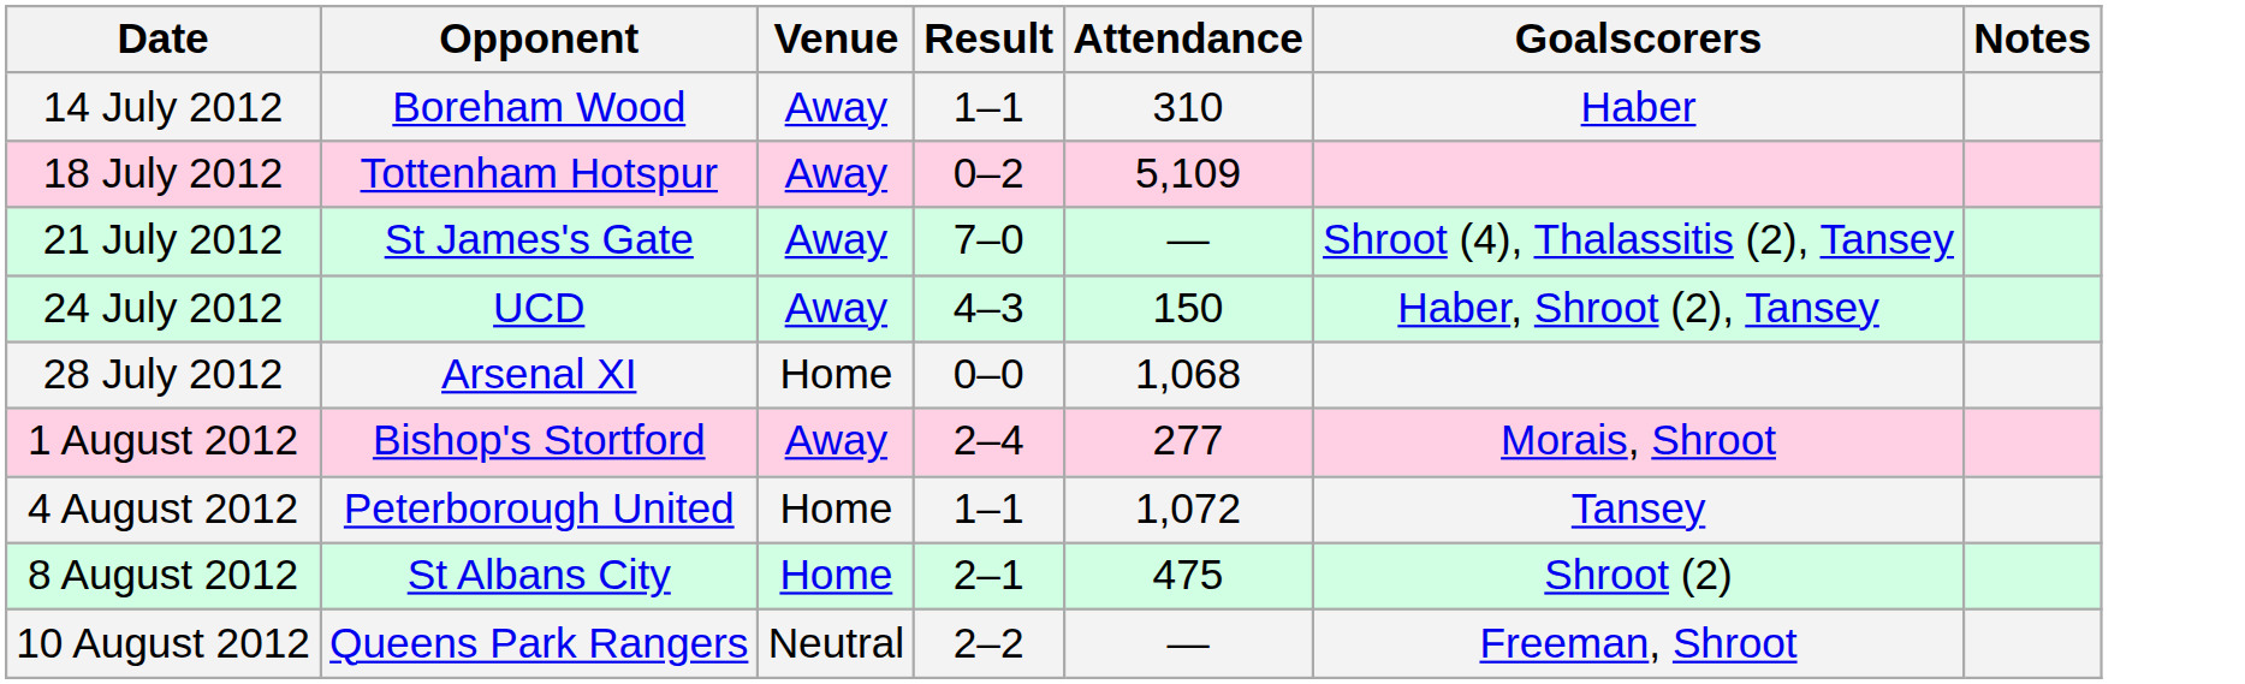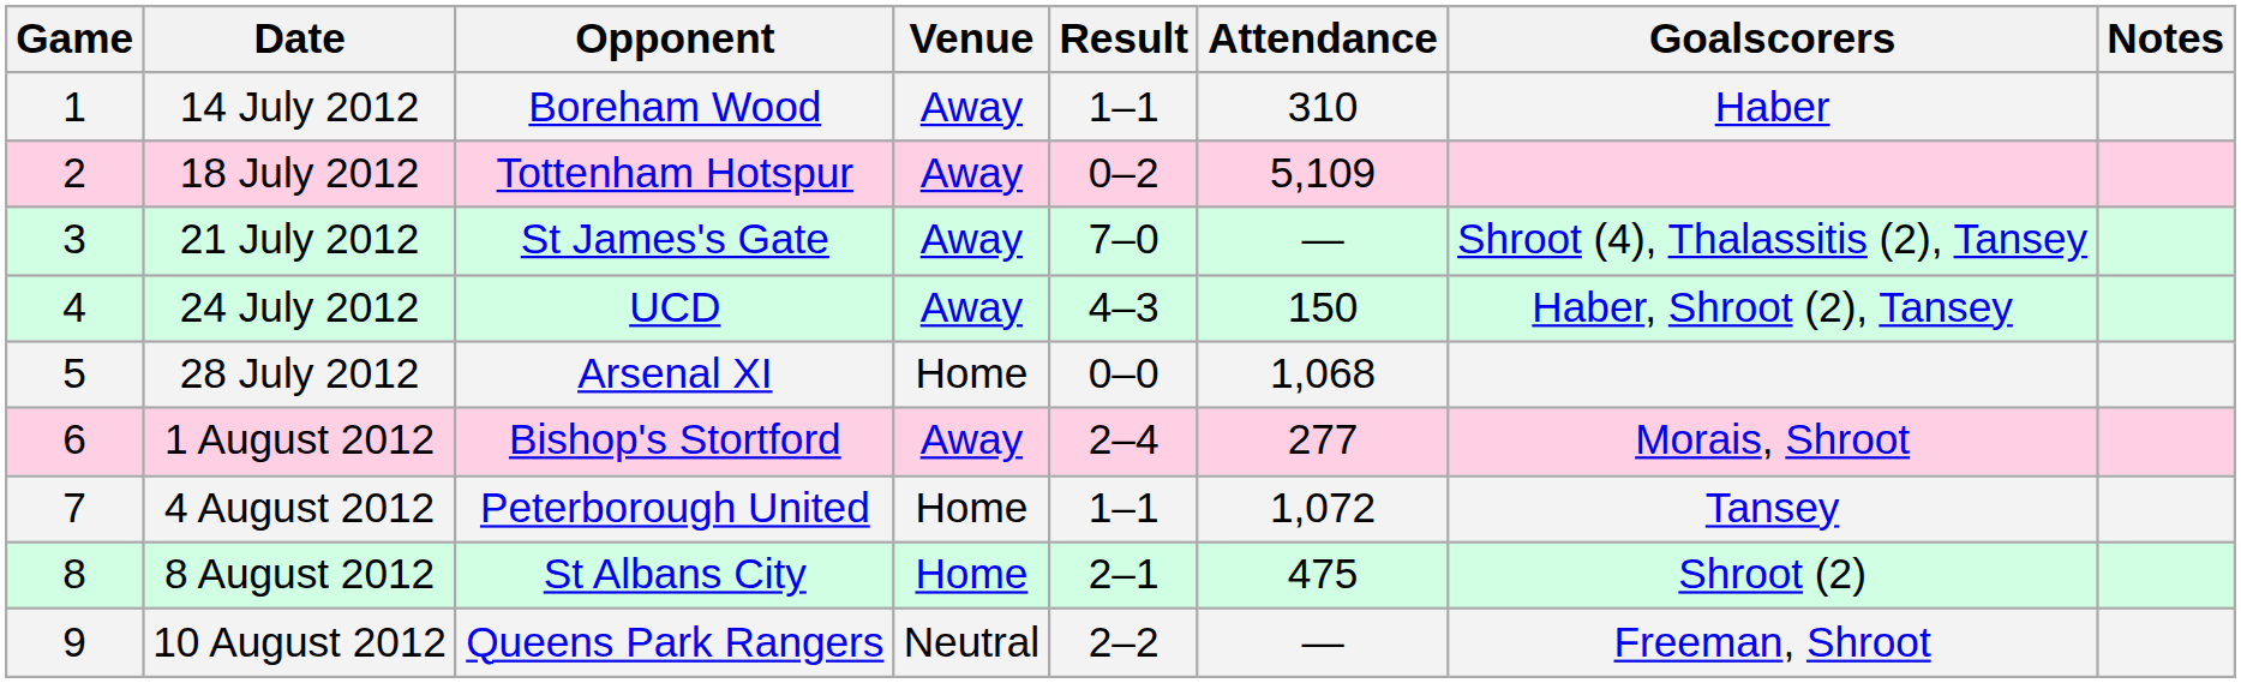 <table class="wikitable"  style="text-align: center">
 <tr>
+<th>Game</th>
 <th>Date</th>
 <th>Opponent</th>
 <th>Venue</th>
 <th>Result</th>
 <th>Attendance</th>
 <th>Goalscorers</th>
 <th>Notes</th>
 </tr>
 <tr style="background: #f3f3f3;">
+<td align="center">1</td>
 <td>14 July 2012</td>
 <td><a href='#'>Boreham Wood</a></td>
 <td><a href='#'>Away</a></td>
 <td>1–1</td>
 <td>310</td>
 <td><a href='#'>Haber</a></td>
 <td></td>
 </tr>
 <tr style="background: #ffd0e3;">
+<td align="center">2</td>
 <td>18 July 2012</td>
 <td><a href='#'>Tottenham Hotspur</a></td>
 <td><a href='#'>Away</a></td>
 <td>0–2</td>
 <td>5,109</td>
 <td></td>
 <td></td>
 </tr>
 <tr style="background: #d0ffe3;">
+<td align="center">3</td>
 <td>21 July 2012</td>
 <td><a href='#'>St James's Gate</a></td>
 <td><a href='#'>Away</a></td>
 <td>7–0</td>
 <td>—</td>
 <td><a href='#'>Shroot</a> (4), <a href='#'>Thalassitis</a> (2), <a href='#'>Tansey</a></td>
 <td></td>
 </tr>
 <tr style="background: #d0ffe3;">
+<td align="center">4</td>
 <td>24 July 2012</td>
 <td><a href='#'>UCD</a></td>
 <td><a href='#'>Away</a></td>
 <td>4–3</td>
 <td>150</td>
 <td><a href='#'>Haber</a>, <a href='#'>Shroot</a> (2), <a href='#'>Tansey</a></td>
 <td></td>
 </tr>
 <tr style="background: #f3f3f3;">
+<td align="center">5</td>
 <td>28 July 2012</td>
 <td><a href='#'>Arsenal XI</a></td>
 <td>Home</td>
 <td>0–0</td>
 <td>1,068</td>
 <td></td>
 <td></td>
 </tr>
 <tr style="background: #ffd0e3;">
+<td align="center">6</td>
 <td>1 August 2012</td>
 <td><a href='#'>Bishop's Stortford</a></td>
 <td><a href='#'>Away</a></td>
 <td>2–4</td>
 <td>277</td>
 <td><a href='#'>Morais</a>, <a href='#'>Shroot</a></td>
 <td></td>
 </tr>
 <tr style="background: #f3f3f3;">
+<td align="center">7</td>
 <td>4 August 2012</td>
 <td><a href='#'>Peterborough United</a></td>
 <td>Home</td>
 <td>1–1</td>
 <td>1,072</td>
 <td><a href='#'>Tansey</a></td>
 <td></td>
 </tr>
 <tr style="background: #d0ffe3;">
+<td align="center">8</td>
 <td>8 August 2012</td>
 <td><a href='#'>St Albans City</a></td>
 <td><a href='#'>Home</a></td>
 <td>2–1</td>
 <td>475</td>
 <td><a href='#'>Shroot</a> (2)</td>
 <td></td>
 </tr>
 <tr style="background: #f3f3f3;">
+<td align="center">9</td>
 <td>10 August 2012</td>
 <td><a href='#'>Queens Park Rangers</a></td>
 <td>Neutral</td>
 <td>2–2</td>
 <td>—</td>
 <td><a href='#'>Freeman</a>, <a href='#'>Shroot</a></td>
 <td></td>
 </tr>
 </table>
